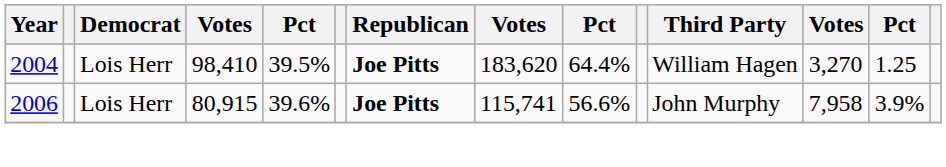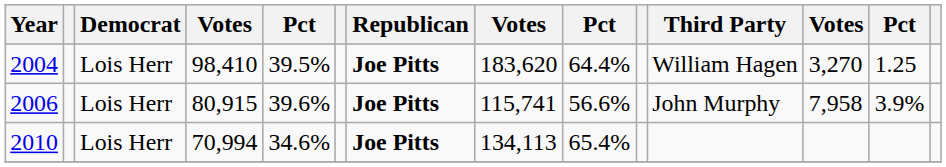 <table class="wikitable" style="margin:0.5em ; font-size:95%">
 <tr>
 <th>Year</th>
 <th></th>
 <th>Democrat</th>
 <th>Votes</th>
 <th>Pct</th>
 <th></th>
 <th>Republican</th>
 <th>Votes</th>
 <th>Pct</th>
 <th></th>
 <th>Third Party</th>
 <th>Votes</th>
 <th>Pct</th>
 <th></th>
 </tr>
 <tr>
 <td><a href='#'>2004</a></td>
 <td></td>
 <td>Lois Herr</td>
 <td>98,410</td>
 <td>39.5%</td>
 <td></td>
 <td><strong>Joe Pitts</strong></td>
 <td>183,620</td>
 <td>64.4%</td>
 <td></td>
 <td>William Hagen</td>
 <td>3,270</td>
 <td>1.25</td>
 <td></td>
 </tr>
 <tr>
 <td><a href='#'>2006</a></td>
 <td></td>
 <td>Lois Herr</td>
 <td>80,915</td>
 <td>39.6%</td>
 <td></td>
 <td><strong>Joe Pitts</strong></td>
 <td>115,741</td>
 <td>56.6%</td>
 <td></td>
 <td>John Murphy</td>
 <td>7,958</td>
 <td>3.9%</td>
 <td></td>
 </tr>
 <tr>
+<td><a href='#'>2010</a></td>
+<td></td>
+<td>Lois Herr</td>
+<td>70,994</td>
+<td>34.6%</td>
+<td></td>
+<td><strong>Joe Pitts</strong></td>
+<td>134,113</td>
+<td>65.4%</td>
+<td></td>
+<td></td>
+<td></td>
+<td></td>
+<td></td>
+</tr>
+<tr>
 </tr>
 </table>
